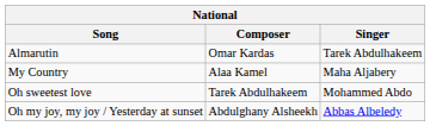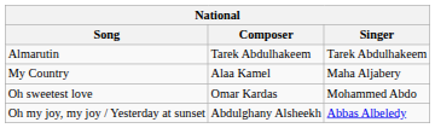 <table class="wikitable">
 <tr>
 <th colspan="3">National</th>
 </tr>
 <tr>
 <th>Song</th>
 <th>Composer</th>
 <th>Singer</th>
 </tr>
 <tr>
 <td>Almarutin</td>
-<td>Omar Kardas</td>
+<td>Tarek Abdulhakeem</td>
 <td>Tarek Abdulhakeem</td>
 </tr>
 <tr>
 <td>My Country</td>
 <td>Alaa Kamel</td>
 <td>Maha Aljabery</td>
 </tr>
 <tr>
 <td>Oh sweetest love</td>
-<td>Tarek Abdulhakeem</td>
+<td>Omar Kardas</td>
 <td>Mohammed Abdo</td>
 </tr>
 <tr>
 <td>Oh my joy, my joy / Yesterday at sunset</td>
 <td>Abdulghany Alsheekh</td>
 <td><a href='#'>Abbas Albeledy</a></td>
 </tr>
 </table>
